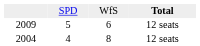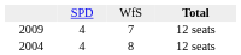 <table border="0" cellpadding="2" cellspacing="0" width="300">
 <tr bgcolor="#eeeeee" align="center">
 <td></td>
 <td><a href='#'>SPD</a></td>
 <td>WfS</td>
 <td><strong>Total</strong></td>
 </tr>
 <tr align="center">
 <td>2009</td>
-<td>5</td>
-<td>6</td>
+<td>4</td>
+<td>7</td>
 <td>12 seats</td>
 </tr>
 <tr align="center">
 <td>2004</td>
 <td>4</td>
 <td>8</td>
 <td>12 seats</td>
 </tr>
 </table>
